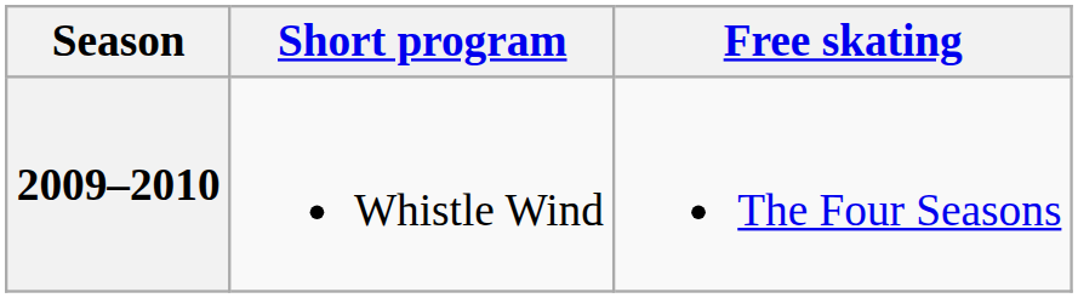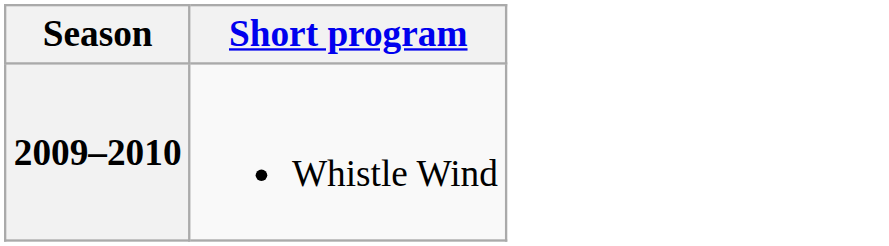 <table class=wikitable style=text-align:center>
 <tr>
 <th>Season</th>
 <th><a href='#'>Short program</a></th>
-<th><a href='#'>Free skating</a></th>
 </tr>
 <tr>
 <th>2009–2010 <br> </th>
 <td><br><ul><li>Whistle Wind <br></li></ul></td>
-<td><br><ul><li><a href='#'>The Four Seasons</a> <br></li></ul></td>
 </tr>
 </table>
